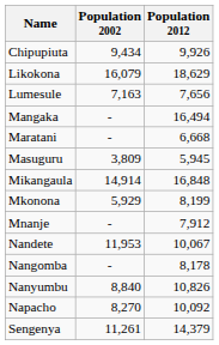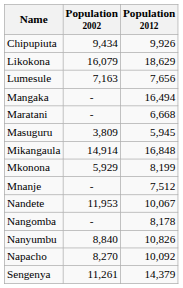 <table class="wikitable">
 <tr>
 <th>Name</th>
 <th>Population<br><small>2002</small></th>
 <th>Population<br><small>2012</small></th>
 </tr>
 <tr>
 <td>Chipupiuta</td>
 <td style="text-align:right">9,434</td>
 <td style="text-align:right">9,926</td>
 </tr>
 <tr>
 <td>Likokona</td>
 <td style="text-align:right">16,079</td>
 <td style="text-align:right">18,629</td>
 </tr>
 <tr>
 <td>Lumesule</td>
 <td style="text-align:right">7,163</td>
 <td style="text-align:right">7,656</td>
 </tr>
 <tr>
 <td>Mangaka</td>
 <td style="text-align:center">-</td>
 <td style="text-align:right">16,494</td>
 </tr>
 <tr>
 <td>Maratani</td>
 <td style="text-align:center">-</td>
 <td style="text-align:right">6,668</td>
 </tr>
 <tr>
 <td>Masuguru</td>
 <td style="text-align:right">3,809</td>
 <td style="text-align:right">5,945</td>
 </tr>
 <tr>
 <td>Mikangaula</td>
 <td style="text-align:right">14,914</td>
 <td style="text-align:right">16,848</td>
 </tr>
 <tr>
 <td>Mkonona</td>
 <td style="text-align:right">5,929</td>
 <td style="text-align:right">8,199</td>
 </tr>
 <tr>
 <td>Mnanje</td>
 <td style="text-align:center">-</td>
-<td style="text-align:right">7,912</td>
+<td style="text-align:right">7,512</td>
 </tr>
 <tr>
 <td>Nandete</td>
 <td style="text-align:right">11,953</td>
 <td style="text-align:right">10,067</td>
 </tr>
 <tr>
 <td>Nangomba</td>
 <td style="text-align:center">-</td>
 <td style="text-align:right">8,178</td>
 </tr>
 <tr>
 <td>Nanyumbu</td>
 <td style="text-align:right">8,840</td>
 <td style="text-align:right">10,826</td>
 </tr>
 <tr>
 <td>Napacho</td>
 <td style="text-align:right">8,270</td>
 <td style="text-align:right">10,092</td>
 </tr>
 <tr>
 <td>Sengenya</td>
 <td style="text-align:right">11,261</td>
 <td style="text-align:right">14,379</td>
 </tr>
 </table>
